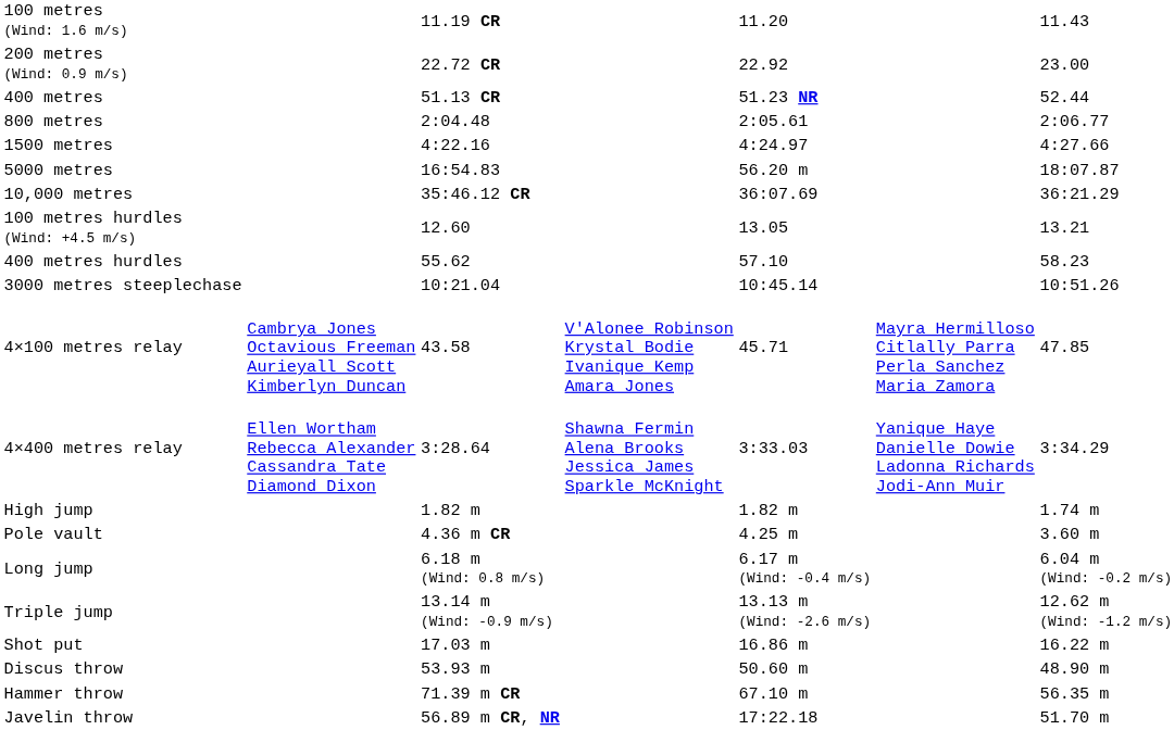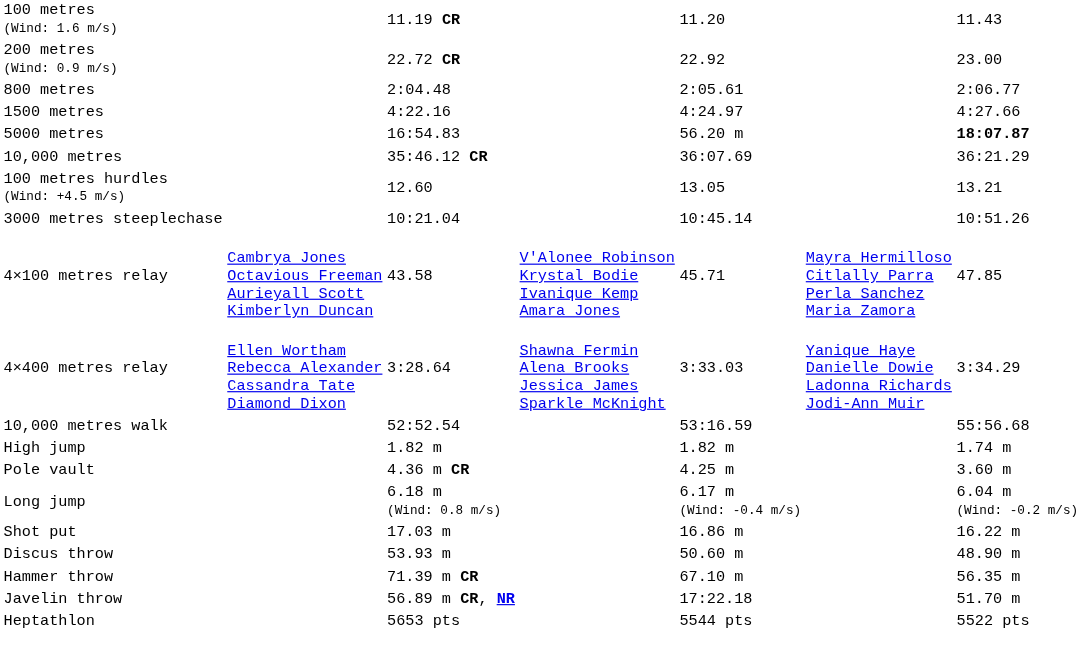 <table>
 <tr>
 <td>100 metres<br><small>(Wind: 1.6 m/s)</small></td>
 <td></td>
 <td>11.19 <strong>CR</strong></td>
 <td></td>
 <td>11.20</td>
 <td></td>
 <td>11.43</td>
 </tr>
 <tr>
 <td>200 metres<br><small>(Wind: 0.9 m/s)</small></td>
 <td></td>
 <td>22.72 <strong>CR</strong></td>
 <td></td>
 <td>22.92</td>
 <td></td>
 <td>23.00</td>
-</tr>
-<tr>
-<td>400 metres</td>
-<td></td>
-<td>51.13 <strong>CR</strong></td>
-<td></td>
-<td>51.23 <strong><a href='#'>NR</a></strong></td>
-<td></td>
-<td>52.44</td>
 </tr>
 <tr>
 <td>800 metres</td>
 <td></td>
 <td>2:04.48</td>
 <td></td>
 <td>2:05.61</td>
 <td></td>
 <td>2:06.77</td>
 </tr>
 <tr>
 <td>1500 metres</td>
 <td></td>
 <td>4:22.16</td>
 <td></td>
 <td>4:24.97</td>
 <td></td>
 <td>4:27.66</td>
 </tr>
 <tr>
 <td>5000 metres</td>
 <td></td>
 <td>16:54.83</td>
 <td></td>
 <td>56.20 m</td>
 <td></td>
-<td>18:07.87</td>
+<td><strong>18:07.87</strong></td>
 </tr>
 <tr>
 <td>10,000 metres</td>
 <td></td>
 <td>35:46.12 <strong>CR</strong></td>
 <td></td>
 <td>36:07.69</td>
 <td></td>
 <td>36:21.29</td>
 </tr>
 <tr>
 <td>100 metres hurdles<br><small>(Wind: +4.5 m/s)</small></td>
 <td></td>
 <td>12.60</td>
 <td></td>
 <td>13.05</td>
 <td></td>
 <td>13.21</td>
-</tr>
-<tr>
-<td>400 metres hurdles</td>
-<td></td>
-<td>55.62</td>
-<td></td>
-<td>57.10</td>
-<td></td>
-<td>58.23</td>
 </tr>
 <tr>
 <td>3000 metres steeplechase</td>
 <td></td>
 <td>10:21.04</td>
 <td></td>
 <td>10:45.14</td>
 <td></td>
 <td>10:51.26</td>
 </tr>
 <tr>
 <td>4×100 metres relay</td>
 <td><br><a href='#'>Cambrya Jones</a><br><a href='#'>Octavious Freeman</a><br><a href='#'>Aurieyall Scott</a><br><a href='#'>Kimberlyn Duncan</a></td>
 <td>43.58</td>
 <td><br><a href='#'>V'Alonee Robinson</a><br><a href='#'>Krystal Bodie</a><br><a href='#'>Ivanique Kemp</a><br><a href='#'>Amara Jones</a></td>
 <td>45.71</td>
 <td><br><a href='#'>Mayra Hermilloso</a><br><a href='#'>Citlally Parra</a><br><a href='#'>Perla Sanchez</a><br><a href='#'>Maria Zamora</a></td>
 <td>47.85</td>
 </tr>
 <tr>
 <td>4×400 metres relay</td>
 <td><br><a href='#'>Ellen Wortham</a><br><a href='#'>Rebecca Alexander</a><br><a href='#'>Cassandra Tate</a><br><a href='#'>Diamond Dixon</a></td>
 <td>3:28.64</td>
 <td><br><a href='#'>Shawna Fermin</a><br><a href='#'>Alena Brooks</a><br><a href='#'>Jessica James</a><br><a href='#'>Sparkle McKnight</a></td>
 <td>3:33.03</td>
 <td><br><a href='#'>Yanique Haye</a><br><a href='#'>Danielle Dowie</a><br><a href='#'>Ladonna Richards</a><br><a href='#'>Jodi-Ann Muir</a></td>
 <td>3:34.29</td>
 </tr>
 <tr>
+<td>10,000 metres walk</td>
+<td></td>
+<td>52:52.54</td>
+<td></td>
+<td>53:16.59</td>
+<td></td>
+<td>55:56.68</td>
+</tr>
+<tr>
 <td>High jump</td>
 <td></td>
 <td>1.82 m</td>
 <td></td>
 <td>1.82 m</td>
 <td></td>
 <td>1.74 m</td>
 </tr>
 <tr>
 <td>Pole vault</td>
 <td></td>
 <td>4.36 m <strong>CR</strong></td>
 <td></td>
 <td>4.25 m</td>
 <td></td>
 <td>3.60 m</td>
 </tr>
 <tr>
 <td>Long jump</td>
 <td></td>
 <td>6.18 m<br><small>(Wind: 0.8 m/s)</small></td>
 <td></td>
 <td>6.17 m<br><small>(Wind: -0.4 m/s)</small></td>
 <td></td>
 <td>6.04 m<br><small>(Wind: -0.2 m/s)</small></td>
-</tr>
-<tr>
-<td>Triple jump</td>
-<td></td>
-<td>13.14 m<br><small>(Wind: -0.9 m/s)</small></td>
-<td></td>
-<td>13.13 m<br><small>(Wind: -2.6 m/s)</small></td>
-<td></td>
-<td>12.62 m<br><small>(Wind: -1.2 m/s)</small></td>
 </tr>
 <tr>
 <td>Shot put</td>
 <td></td>
 <td>17.03 m</td>
 <td></td>
 <td>16.86 m</td>
 <td></td>
 <td>16.22 m</td>
 </tr>
 <tr>
 <td>Discus throw</td>
 <td></td>
 <td>53.93 m</td>
 <td></td>
 <td>50.60 m</td>
 <td></td>
 <td>48.90 m</td>
 </tr>
 <tr>
 <td>Hammer throw</td>
 <td></td>
 <td>71.39 m <strong>CR</strong></td>
 <td></td>
 <td>67.10 m</td>
 <td></td>
 <td>56.35 m</td>
 </tr>
 <tr>
 <td>Javelin throw</td>
 <td></td>
 <td>56.89 m <strong>CR</strong>, <strong><a href='#'>NR</a></strong></td>
 <td></td>
 <td>17:22.18</td>
 <td></td>
 <td>51.70 m</td>
 </tr>
+<tr>
+<td>Heptathlon</td>
+<td></td>
+<td>5653 pts</td>
+<td></td>
+<td>5544 pts</td>
+<td></td>
+<td>5522 pts</td>
+</tr>
 </table>
